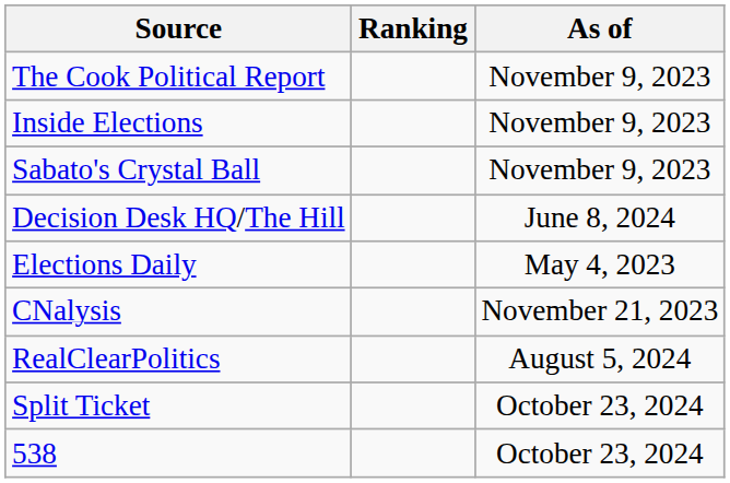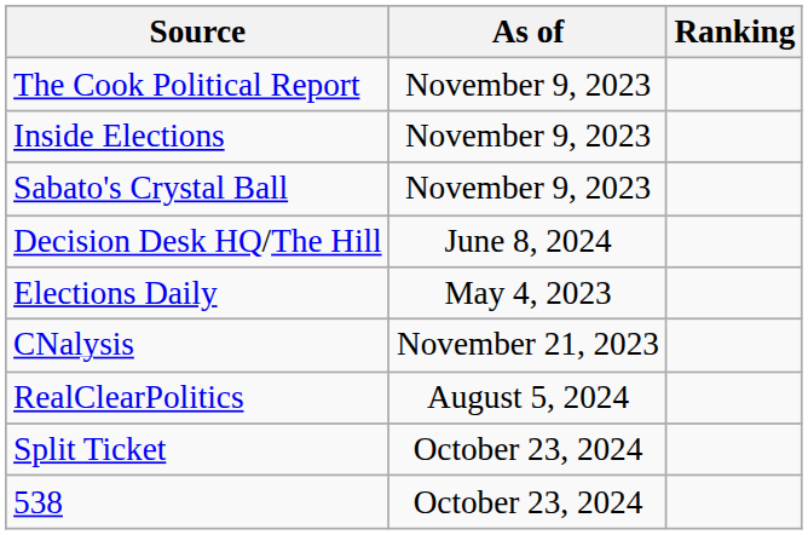 <table class="wikitable" style="text-align:center">
 <tr>
 <th>Source</th>
+<th>As of</th>
 <th>Ranking</th>
-<th>As of</th>
 </tr>
 <tr>
 <td align=left><a href='#'>The Cook Political Report</a></td>
+<td>November 9, 2023</td>
 <td></td>
-<td>November 9, 2023</td>
 </tr>
 <tr>
 <td align=left><a href='#'>Inside Elections</a></td>
+<td>November 9, 2023</td>
 <td></td>
-<td>November 9, 2023</td>
 </tr>
 <tr>
 <td align=left><a href='#'>Sabato's Crystal Ball</a></td>
+<td>November 9, 2023</td>
 <td></td>
-<td>November 9, 2023</td>
 </tr>
 <tr>
 <td align=left><a href='#'>Decision Desk HQ</a>/<a href='#'>The Hill</a></td>
+<td>June 8, 2024</td>
 <td></td>
-<td>June 8, 2024</td>
 </tr>
 <tr>
 <td align=left><a href='#'>Elections Daily</a></td>
+<td>May 4, 2023</td>
 <td></td>
-<td>May 4, 2023</td>
 </tr>
 <tr>
 <td align=left><a href='#'>CNalysis</a></td>
+<td>November 21, 2023</td>
 <td></td>
-<td>November 21, 2023</td>
 </tr>
 <tr>
 <td align=left><a href='#'>RealClearPolitics</a></td>
+<td>August 5, 2024</td>
 <td></td>
-<td>August 5, 2024</td>
 </tr>
 <tr>
 <td align="left"><a href='#'>Split Ticket</a></td>
+<td>October 23, 2024</td>
 <td></td>
-<td>October 23, 2024</td>
 </tr>
 <tr>
 <td align="left"><a href='#'>538</a></td>
+<td>October 23, 2024</td>
 <td></td>
-<td>October 23, 2024</td>
 </tr>
 </table>
